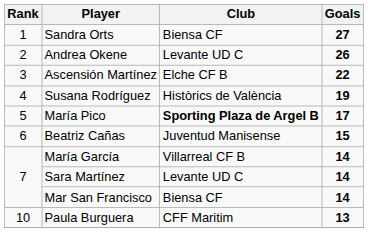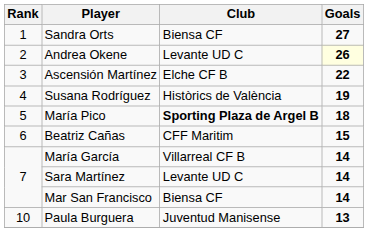 <table class="wikitable" style="text-align:center">
 <tr>
 <th>Rank</th>
 <th>Player</th>
 <th>Club</th>
 <th>Goals</th>
 </tr>
 <tr>
 <td>1</td>
 <td align="left">Sandra Orts</td>
 <td align="left">Biensa CF</td>
 <td><strong>27</strong></td>
 </tr>
 <tr>
 <td>2</td>
 <td align="left">Andrea Okene</td>
 <td align="left">Levante UD C</td>
-<td><strong>26</strong></td>
+<td style="background: lightyellow;"><strong>26</strong></td>
 </tr>
 <tr>
 <td>3</td>
 <td align="left">Ascensión Martínez</td>
 <td align="left">Elche CF B</td>
 <td><strong>22</strong></td>
 </tr>
 <tr>
 <td>4</td>
 <td align="left">Susana Rodríguez</td>
 <td align="left">Històrics de València</td>
 <td><strong>19</strong></td>
 </tr>
 <tr>
 <td>5</td>
 <td align="left">María Pico</td>
 <td align="left"><strong>Sporting Plaza de Argel B</strong></td>
-<td><strong>17</strong></td>
+<td><strong>18</strong></td>
 </tr>
 <tr>
 <td>6</td>
 <td align="left">Beatriz Cañas</td>
-<td align="left">Juventud Manisense</td>
+<td align="left">CFF Maritim</td>
 <td><strong>15</strong></td>
 </tr>
 <tr>
 <td rowspan=3>7</td>
 <td align="left">María García</td>
 <td align="left">Villarreal CF B</td>
 <td><strong>14</strong></td>
 </tr>
 <tr>
 <td align="left">Sara Martínez</td>
 <td align="left">Levante UD C</td>
 <td><strong>14</strong></td>
 </tr>
 <tr>
 <td align="left">Mar San Francisco</td>
 <td align="left">Biensa CF</td>
 <td><strong>14</strong></td>
 </tr>
 <tr>
 <td>10</td>
 <td align="left">Paula Burguera</td>
-<td align="left">CFF Maritim</td>
+<td align="left">Juventud Manisense</td>
 <td><strong>13</strong></td>
 </tr>
 <tr>
 </tr>
 </table>
